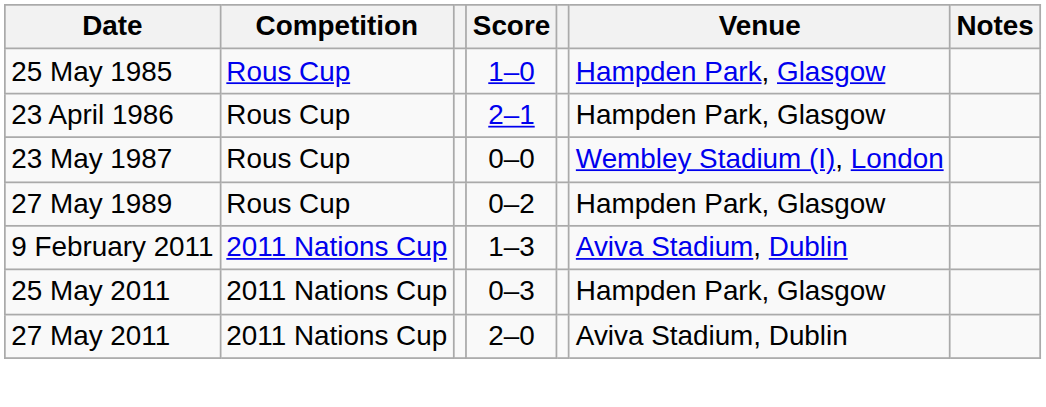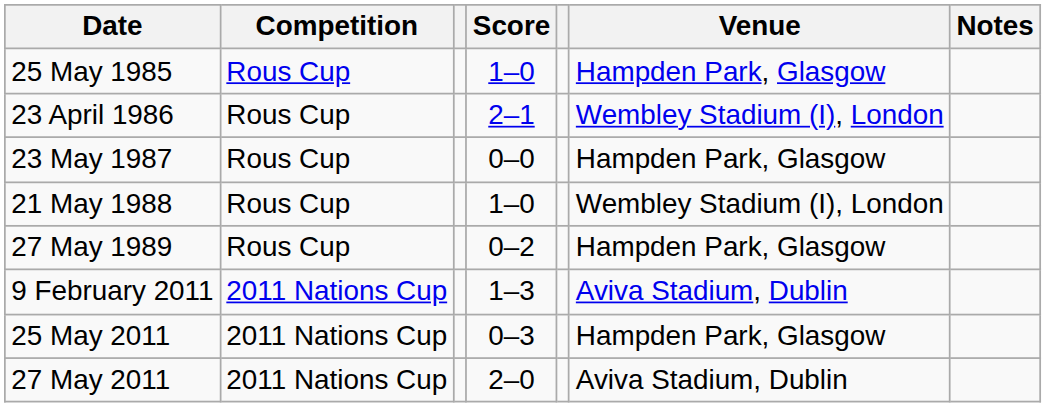 <table class="wikitable">
 <tr>
 <th>Date</th>
 <th>Competition</th>
 <th></th>
 <th>Score</th>
 <th></th>
 <th>Venue</th>
 <th>Notes</th>
 </tr>
 <tr>
 <td>25 May 1985</td>
 <td><a href='#'>Rous Cup</a></td>
 <td align="right"></td>
 <td style="text-align:center;"><a href='#'>1–0</a></td>
 <td></td>
 <td> <a href='#'>Hampden Park</a>, <a href='#'>Glasgow</a></td>
 <td></td>
 </tr>
 <tr>
 <td>23 April 1986</td>
 <td>Rous Cup</td>
 <td align="right"></td>
 <td style="text-align:center;"><a href='#'>2–1</a></td>
 <td></td>
-<td> Hampden Park, Glasgow</td>
+<td> <a href='#'>Wembley Stadium (I)</a>, <a href='#'>London</a></td>
 <td></td>
 </tr>
 <tr>
 <td>23 May 1987</td>
 <td>Rous Cup</td>
 <td align="right"></td>
 <td style="text-align:center;">0–0</td>
 <td></td>
-<td> <a href='#'>Wembley Stadium (I)</a>, <a href='#'>London</a></td>
+<td> Hampden Park, Glasgow</td>
+<td></td>
+</tr>
+<tr>
+<td>21 May 1988</td>
+<td>Rous Cup</td>
+<td align="right"></td>
+<td style="text-align:center;">1–0</td>
+<td></td>
+<td> Wembley Stadium (I), London</td>
 <td></td>
 </tr>
 <tr>
 <td>27 May 1989</td>
 <td>Rous Cup</td>
 <td align="right"></td>
 <td style="text-align:center;">0–2</td>
 <td></td>
 <td> Hampden Park, Glasgow</td>
 <td></td>
 </tr>
 <tr>
 <td>9 February 2011</td>
 <td><a href='#'>2011 Nations Cup</a></td>
 <td align="right"></td>
 <td style="text-align:center;">1–3</td>
 <td></td>
 <td> <a href='#'>Aviva Stadium</a>, <a href='#'>Dublin</a></td>
 <td></td>
 </tr>
 <tr>
 <td>25 May 2011</td>
 <td>2011 Nations Cup</td>
 <td align="right"></td>
 <td style="text-align:center;">0–3</td>
 <td></td>
 <td> Hampden Park, Glasgow</td>
 <td></td>
 </tr>
 <tr>
 <td>27 May 2011</td>
 <td>2011 Nations Cup</td>
 <td align="right"></td>
 <td style="text-align:center;">2–0</td>
 <td></td>
 <td> Aviva Stadium, Dublin</td>
 <td></td>
 </tr>
 </table>
